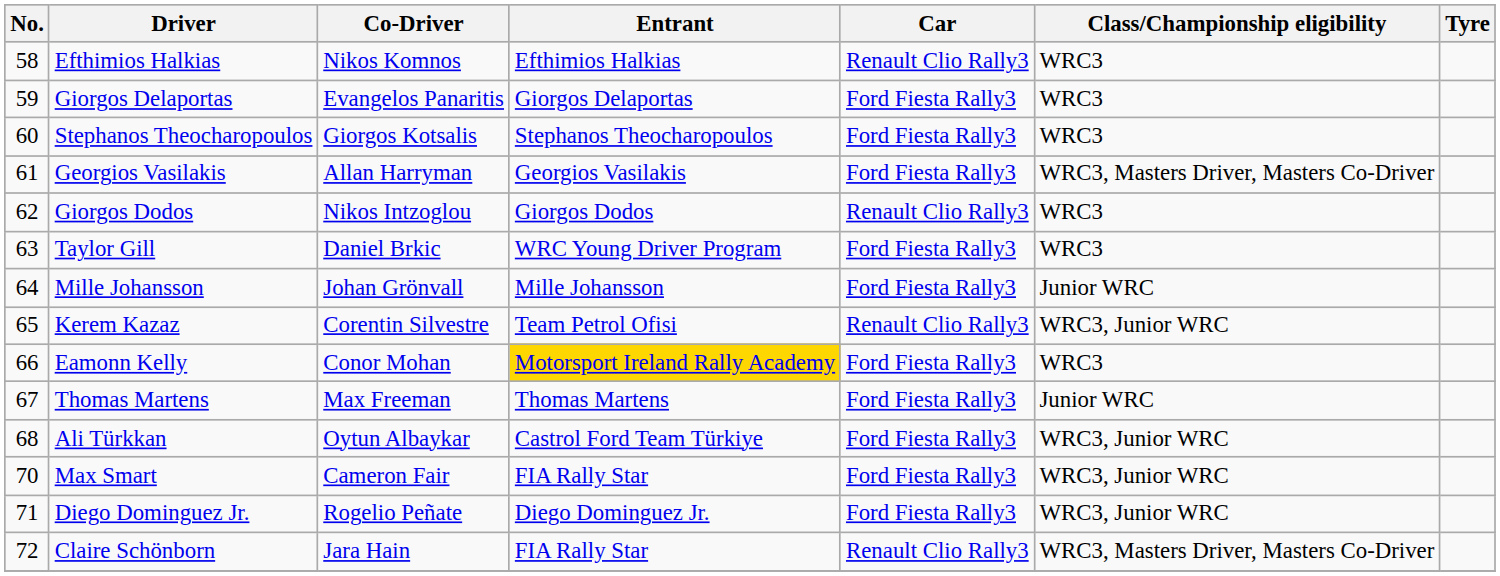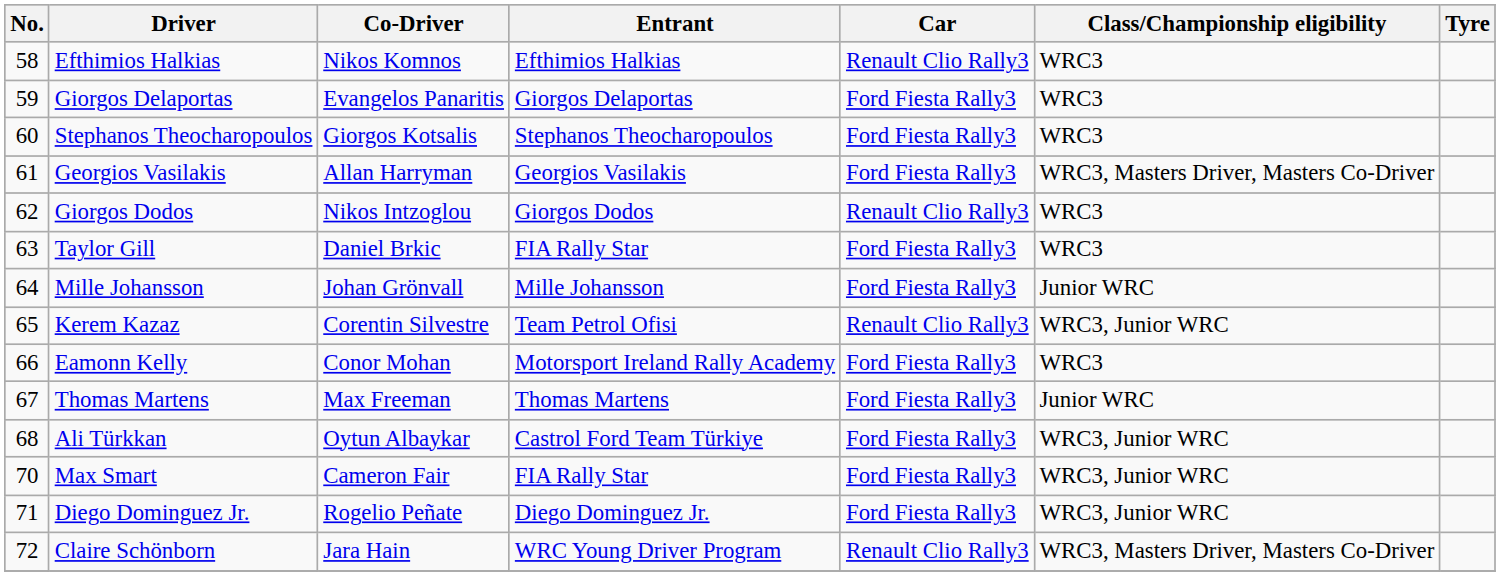 <table class="wikitable" style="font-size: 85%;">
 <tr>
 <th>No.</th>
 <th>Driver</th>
 <th>Co-Driver</th>
 <th>Entrant</th>
 <th>Car</th>
 <th>Class/Championship eligibility</th>
 <th>Tyre</th>
 </tr>
 <tr>
 <td align="center">58</td>
 <td> <a href='#'>Efthimios Halkias</a></td>
 <td> <a href='#'>Nikos Komnos</a></td>
 <td> <a href='#'>Efthimios Halkias</a></td>
 <td><a href='#'>Renault Clio Rally3</a></td>
 <td>WRC3</td>
 <td align="center"></td>
 </tr>
 <tr>
 <td align="center">59</td>
 <td> <a href='#'>Giorgos Delaportas</a></td>
 <td> <a href='#'>Evangelos Panaritis</a></td>
 <td> <a href='#'>Giorgos Delaportas</a></td>
 <td><a href='#'>Ford Fiesta Rally3</a></td>
 <td>WRC3</td>
 <td align="center"></td>
 </tr>
 <tr>
 <td align="center">60</td>
 <td> <a href='#'>Stephanos Theocharopoulos</a></td>
 <td> <a href='#'>Giorgos Kotsalis</a></td>
 <td> <a href='#'>Stephanos Theocharopoulos</a></td>
 <td><a href='#'>Ford Fiesta Rally3</a></td>
 <td>WRC3</td>
 <td align="center"></td>
 </tr>
 <tr>
 <td align="center">61</td>
 <td> <a href='#'>Georgios Vasilakis</a></td>
 <td> <a href='#'>Allan Harryman</a></td>
 <td> <a href='#'>Georgios Vasilakis</a></td>
 <td><a href='#'>Ford Fiesta Rally3</a></td>
 <td>WRC3, Masters Driver, Masters Co-Driver</td>
 <td align="center"></td>
 </tr>
 <tr>
 <td align="center">62</td>
 <td> <a href='#'>Giorgos Dodos</a></td>
 <td> <a href='#'>Nikos Intzoglou</a></td>
 <td> <a href='#'>Giorgos Dodos</a></td>
 <td><a href='#'>Renault Clio Rally3</a></td>
 <td>WRC3</td>
 <td align="center"></td>
 </tr>
 <tr>
 <td align="center">63</td>
 <td> <a href='#'>Taylor Gill</a></td>
 <td> <a href='#'>Daniel Brkic</a></td>
-<td> <a href='#'>WRC Young Driver Program</a></td>
+<td> <a href='#'>FIA Rally Star</a></td>
 <td><a href='#'>Ford Fiesta Rally3</a></td>
 <td>WRC3</td>
 <td align="center"></td>
 </tr>
 <tr>
 <td align="center">64</td>
 <td> <a href='#'>Mille Johansson</a></td>
 <td> <a href='#'>Johan Grönvall</a></td>
 <td> <a href='#'>Mille Johansson</a></td>
 <td><a href='#'>Ford Fiesta Rally3</a></td>
 <td>Junior WRC</td>
 <td align="center"></td>
 </tr>
 <tr>
 <td align="center">65</td>
 <td> <a href='#'>Kerem Kazaz</a></td>
 <td> <a href='#'>Corentin Silvestre</a></td>
 <td> <a href='#'>Team Petrol Ofisi</a></td>
 <td><a href='#'>Renault Clio Rally3</a></td>
 <td>WRC3, Junior WRC</td>
 <td align="center"></td>
 </tr>
 <tr>
 <td align="center">66</td>
 <td> <a href='#'>Eamonn Kelly</a></td>
 <td> <a href='#'>Conor Mohan</a></td>
-<td style="background: gold;"> <a href='#'>Motorsport Ireland Rally Academy</a></td>
+<td> <a href='#'>Motorsport Ireland Rally Academy</a></td>
 <td><a href='#'>Ford Fiesta Rally3</a></td>
 <td>WRC3</td>
 <td align="center"></td>
 </tr>
 <tr>
 <td align="center">67</td>
 <td> <a href='#'>Thomas Martens</a></td>
 <td> <a href='#'>Max Freeman</a></td>
 <td> <a href='#'>Thomas Martens</a></td>
 <td><a href='#'>Ford Fiesta Rally3</a></td>
 <td>Junior WRC</td>
 <td align="center"></td>
 </tr>
 <tr>
 <td align="center">68</td>
 <td> <a href='#'>Ali Türkkan</a></td>
 <td> <a href='#'>Oytun Albaykar</a></td>
 <td> <a href='#'>Castrol Ford Team Türkiye</a></td>
 <td><a href='#'>Ford Fiesta Rally3</a></td>
 <td>WRC3, Junior WRC</td>
 <td align="center"></td>
 </tr>
 <tr>
 <td align="center">70</td>
 <td> <a href='#'>Max Smart</a></td>
 <td> <a href='#'>Cameron Fair</a></td>
 <td> <a href='#'>FIA Rally Star</a></td>
 <td><a href='#'>Ford Fiesta Rally3</a></td>
 <td>WRC3, Junior WRC</td>
 <td align="center"></td>
 </tr>
 <tr>
 <td align="center">71</td>
 <td> <a href='#'>Diego Dominguez Jr.</a></td>
 <td> <a href='#'>Rogelio Peñate</a></td>
 <td> <a href='#'>Diego Dominguez Jr.</a></td>
 <td><a href='#'>Ford Fiesta Rally3</a></td>
 <td>WRC3, Junior WRC</td>
 <td align="center"></td>
 </tr>
 <tr>
 <td align="center">72</td>
 <td> <a href='#'>Claire Schönborn</a></td>
 <td> <a href='#'>Jara Hain</a></td>
-<td> <a href='#'>FIA Rally Star</a></td>
+<td> <a href='#'>WRC Young Driver Program</a></td>
 <td><a href='#'>Renault Clio Rally3</a></td>
 <td>WRC3, Masters Driver, Masters Co-Driver</td>
 <td align="center"></td>
 </tr>
 <tr>
 </tr>
 </table>
